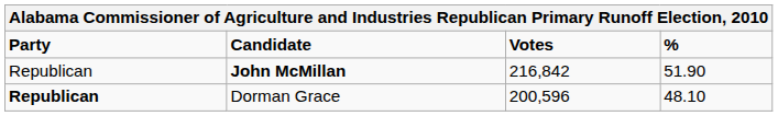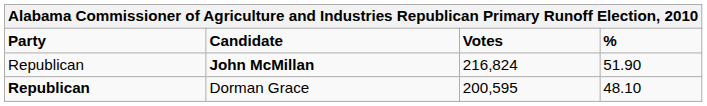 <table class="wikitable">
 <tr>
 <th colspan="4">Alabama Commissioner of Agriculture and Industries Republican Primary Runoff Election, 2010</th>
 </tr>
 <tr>
 <td><strong>Party</strong></td>
 <td><strong>Candidate</strong></td>
 <td><strong>Votes</strong></td>
 <td><strong>%</strong></td>
 </tr>
 <tr>
 <td>Republican</td>
 <td><strong>John McMillan</strong></td>
-<td>216,842</td>
+<td>216,824</td>
 <td>51.90</td>
 </tr>
 <tr>
 <td><strong>Republican</strong></td>
 <td>Dorman Grace</td>
-<td>200,596</td>
+<td>200,595</td>
 <td>48.10</td>
 </tr>
 </table>
